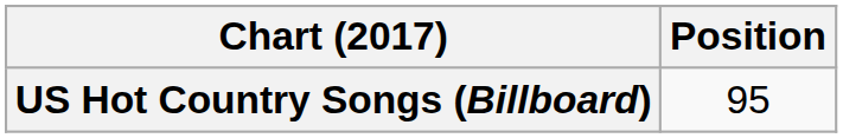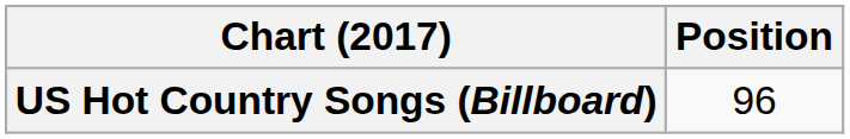 <table class="wikitable plainrowheaders" style="text-align:center">
 <tr>
 <th scope="col">Chart (2017)</th>
 <th scope="col">Position</th>
 </tr>
 <tr>
 <th scope="row">US Hot Country Songs (<em>Billboard</em>)</th>
-<td>95</td>
+<td>96</td>
 </tr>
 </table>
